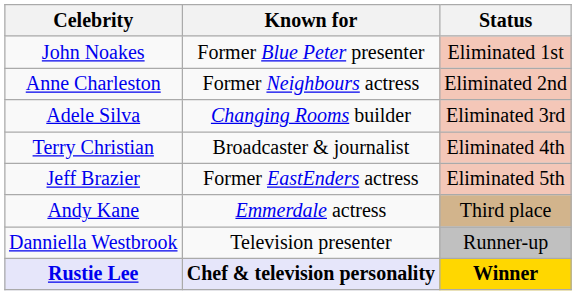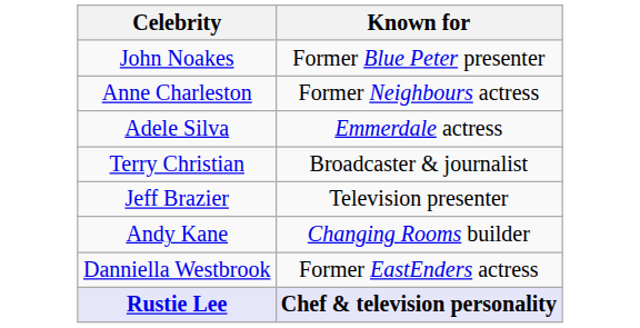 <table class="wikitable" style="margin: auto; text-align: center;">
 <tr>
 <th>Celebrity</th>
 <th>Known for</th>
-<th>Status</th>
 </tr>
 <tr>
 <td><a href='#'>John Noakes</a></td>
 <td>Former <em><a href='#'>Blue Peter</a></em> presenter</td>
-<td style="background:#f4c7b8;">Eliminated 1st</td>
 </tr>
 <tr>
 <td><a href='#'>Anne Charleston</a></td>
 <td>Former <em><a href='#'>Neighbours</a></em> actress</td>
-<td style="background:#f4c7b8;">Eliminated 2nd</td>
 </tr>
 <tr>
 <td><a href='#'>Adele Silva</a></td>
-<td><em><a href='#'>Changing Rooms</a></em> builder</td>
-<td style="background:#f4c7b8;">Eliminated 3rd</td>
+<td><em><a href='#'>Emmerdale</a></em> actress</td>
 </tr>
 <tr>
 <td><a href='#'>Terry Christian</a></td>
 <td>Broadcaster & journalist</td>
-<td style="background:#f4c7b8;">Eliminated 4th</td>
 </tr>
 <tr>
 <td><a href='#'>Jeff Brazier</a></td>
-<td>Former <em><a href='#'>EastEnders</a></em> actress</td>
-<td style="background:#f4c7b8;">Eliminated 5th</td>
+<td>Television presenter</td>
 </tr>
 <tr>
 <td><a href='#'>Andy Kane</a></td>
-<td><em><a href='#'>Emmerdale</a></em> actress</td>
-<td style="background:tan;">Third place</td>
+<td><em><a href='#'>Changing Rooms</a></em> builder</td>
 </tr>
 <tr>
 <td><a href='#'>Danniella Westbrook</a></td>
-<td>Television presenter</td>
-<td style="background:silver;">Runner-up</td>
+<td>Former <em><a href='#'>EastEnders</a></em> actress</td>
 </tr>
 <tr>
 <td style="background:lavender;"><strong><a href='#'>Rustie Lee</a></strong></td>
 <td style="background:lavender;"><strong>Chef & television personality</strong></td>
-<td style=background:gold><strong>Winner</strong></td>
 </tr>
 </table>
